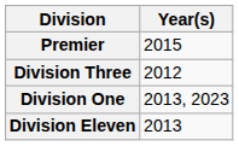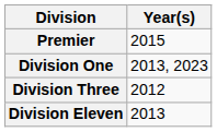 <table class="wikitable" style="font-size:85%">
 <tr>
 <th scope="col">Division</th>
 <th scope="col">Year(s)</th>
 </tr>
 <tr>
 <th scope="row">Premier</th>
 <td>2015</td>
 </tr>
 <tr>
+<th scope="row">Division One</th>
+<td>2013, 2023</td>
+</tr>
+<tr>
 <th scope="row">Division Three</th>
 <td>2012</td>
-</tr>
-<tr>
-<th scope="row">Division One</th>
-<td>2013, 2023</td>
 </tr>
 <tr>
 <th scope="row">Division Eleven</th>
 <td>2013</td>
 </tr>
 </table>
